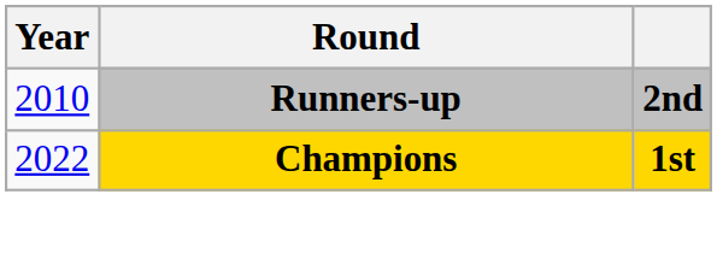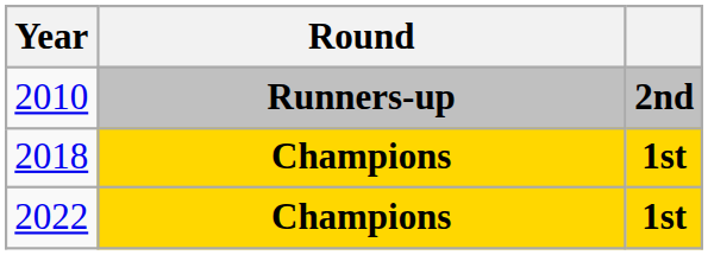 <table class="wikitable" style="text-align: center; font-size:90%">
 <tr>
 <th>Year</th>
 <th style="width:200px">Round</th>
 <th></th>
 </tr>
 <tr>
 <td><a href='#'>2010</a></td>
 <td bgcolor=Silver><strong>Runners-up</strong></td>
 <td bgcolor=Silver><strong>2nd</strong></td>
 </tr>
 <tr>
+<td><a href='#'>2018</a></td>
+<td bgcolor=Gold><strong>Champions</strong></td>
+<td bgcolor=Gold><strong>1st</strong></td>
+</tr>
+<tr>
 <td><a href='#'>2022</a></td>
 <td bgcolor=Gold><strong>Champions</strong></td>
 <td bgcolor=Gold><strong>1st</strong></td>
 </tr>
 </table>
